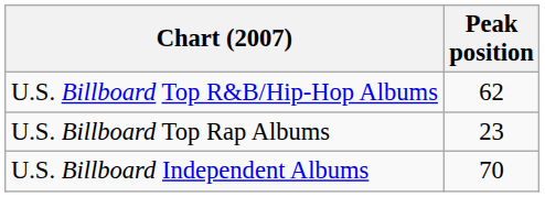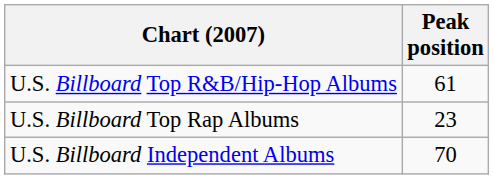 <table class="wikitable">
 <tr>
 <th align="left">Chart (2007)</th>
 <th align="center">Peak<br>position</th>
 </tr>
 <tr>
 <td align="left">U.S. <a href='#'><em>Billboard</em></a> <a href='#'>Top R&B/Hip-Hop Albums</a></td>
-<td align="center">62</td>
+<td align="center">61</td>
 </tr>
 <tr>
 <td align="left">U.S. <em>Billboard</em> Top Rap Albums</td>
 <td align="center">23</td>
 </tr>
 <tr>
 <td align="left">U.S. <em>Billboard</em> <a href='#'>Independent Albums</a></td>
 <td align="center">70</td>
 </tr>
 </table>
